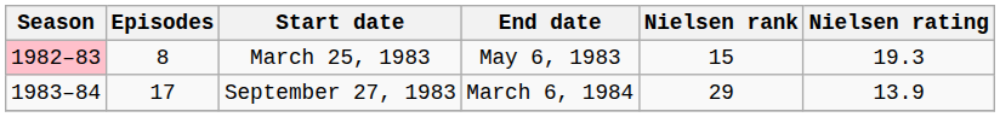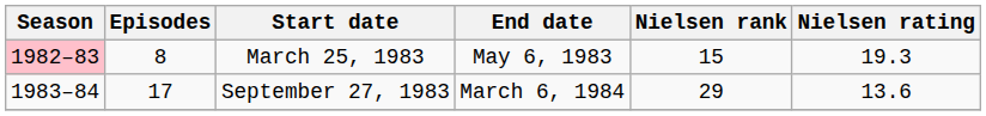 <table class="wikitable" style="text-align:center">
 <tr>
 <th>Season</th>
 <th>Episodes</th>
 <th>Start date</th>
 <th>End date</th>
 <th>Nielsen rank</th>
 <th>Nielsen rating</th>
 </tr>
 <tr>
 <td style="background: pink;">1982–83</td>
 <td>8</td>
 <td>March 25, 1983</td>
 <td>May 6, 1983</td>
 <td>15</td>
 <td>19.3</td>
 </tr>
 <tr>
 <td>1983–84</td>
 <td>17</td>
 <td>September 27, 1983</td>
 <td>March 6, 1984</td>
 <td>29</td>
-<td>13.9</td>
+<td>13.6</td>
 </tr>
 <tr>
 </tr>
 </table>
